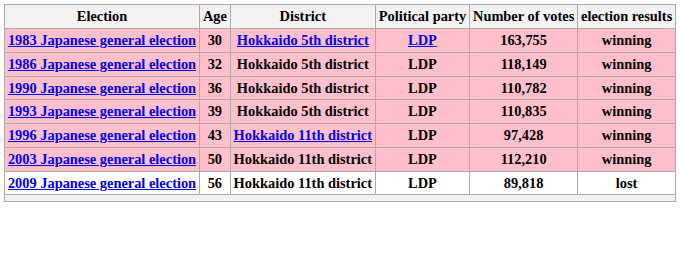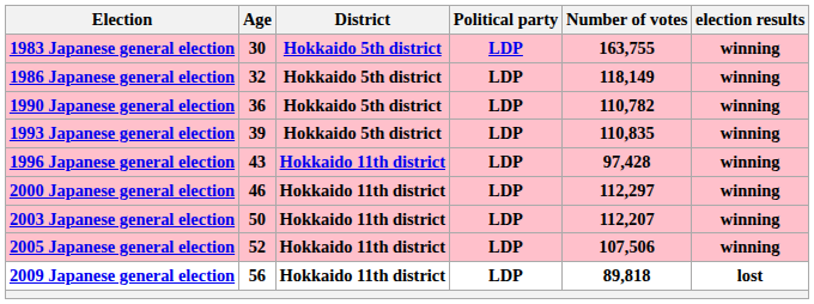 <table class="wikitable" style="text-align:center; font-size:90%">
 <tr>
 <th>Election</th>
 <th>Age</th>
 <th>District</th>
 <th>Political party</th>
 <th>Number of votes</th>
 <th>election results</th>
 </tr>
 <tr>
 <td style="background:Pink;"><strong><a href='#'>1983 Japanese general election</a></strong></td>
 <td style="background:Pink;"><strong>30</strong></td>
 <td style="background:Pink;"><strong><a href='#'>Hokkaido 5th district</a></strong></td>
 <td style="background:Pink;"><strong><a href='#'>LDP</a></strong></td>
 <td style="background:Pink;"><strong>163,755</strong></td>
 <td style="background:Pink;"><strong>winning</strong></td>
 </tr>
 <tr>
 <td style="background:Pink;"><strong><a href='#'>1986 Japanese general election</a></strong></td>
 <td style="background:Pink;"><strong>32</strong></td>
 <td style="background:Pink;"><strong>Hokkaido 5th district</strong></td>
 <td style="background:Pink;"><strong>LDP</strong></td>
 <td style="background:Pink;"><strong>118,149</strong></td>
 <td style="background:Pink;"><strong>winning</strong></td>
 </tr>
 <tr>
 <td style="background:Pink;"><strong><a href='#'>1990 Japanese general election</a></strong></td>
 <td style="background:Pink;"><strong>36</strong></td>
 <td style="background:Pink;"><strong>Hokkaido 5th district</strong></td>
 <td style="background:Pink;"><strong>LDP</strong></td>
 <td style="background:Pink;"><strong>110,782</strong></td>
 <td style="background:Pink;"><strong>winning</strong></td>
 </tr>
 <tr>
 <td style="background:Pink;"><strong><a href='#'>1993 Japanese general election</a></strong></td>
 <td style="background:Pink;"><strong>39</strong></td>
 <td style="background:Pink;"><strong>Hokkaido 5th district</strong></td>
 <td style="background:Pink;"><strong>LDP</strong></td>
 <td style="background:Pink;"><strong>110,835</strong></td>
 <td style="background:Pink;"><strong>winning</strong></td>
 </tr>
 <tr>
 <td style="background:Pink;"><strong><a href='#'>1996 Japanese general election</a></strong></td>
 <td style="background:Pink;"><strong>43</strong></td>
 <td style="background:Pink;"><strong><a href='#'>Hokkaido 11th district</a></strong></td>
 <td style="background:Pink;"><strong>LDP</strong></td>
 <td style="background:Pink;"><strong>97,428</strong></td>
 <td style="background:Pink;"><strong>winning</strong></td>
 </tr>
 <tr>
+<td style="background:Pink;"><strong><a href='#'>2000 Japanese general election</a></strong></td>
+<td style="background:Pink;"><strong>46</strong></td>
+<td style="background:Pink;"><strong>Hokkaido 11th district</strong></td>
+<td style="background:Pink;"><strong>LDP</strong></td>
+<td style="background:Pink;"><strong>112,297</strong></td>
+<td style="background:Pink;"><strong>winning</strong></td>
+</tr>
+<tr>
 <td style="background:Pink;"><strong><a href='#'>2003 Japanese general election</a></strong></td>
 <td style="background:Pink;"><strong>50</strong></td>
 <td style="background:Pink;"><strong>Hokkaido 11th district</strong></td>
 <td style="background:Pink;"><strong>LDP</strong></td>
-<td style="background:Pink;"><strong>112,210</strong></td>
+<td style="background:Pink;"><strong>112,207</strong></td>
+<td style="background:Pink;"><strong>winning</strong></td>
+</tr>
+<tr>
+<td style="background:Pink;"><strong><a href='#'>2005 Japanese general election</a></strong></td>
+<td style="background:Pink;"><strong>52</strong></td>
+<td style="background:Pink;"><strong>Hokkaido 11th district</strong></td>
+<td style="background:Pink;"><strong>LDP</strong></td>
+<td style="background:Pink;"><strong>107,506</strong></td>
 <td style="background:Pink;"><strong>winning</strong></td>
 </tr>
 <tr>
 <td style="background:white;"><strong><a href='#'>2009 Japanese general election</a></strong></td>
 <td style="background:white;"><strong>56</strong></td>
 <td style="background:white;"><strong>Hokkaido 11th district</strong></td>
 <td style="background:white;"><strong>LDP</strong></td>
 <td style="background:white;"><strong>89,818</strong></td>
 <td style="background:white;"><strong>lost</strong></td>
 </tr>
 <tr>
 <th colspan="6"></th>
 </tr>
 </table>
